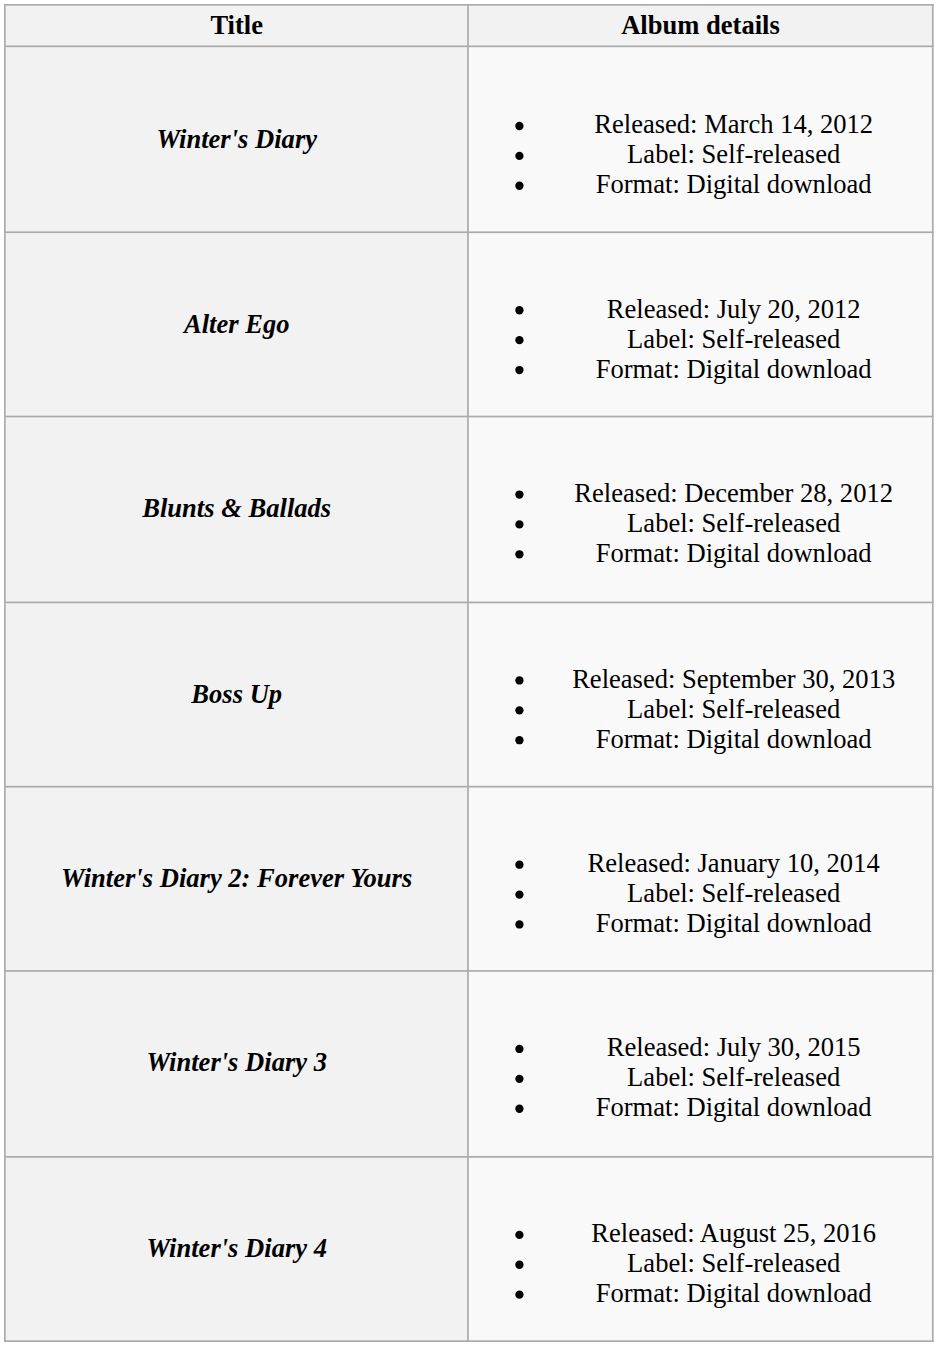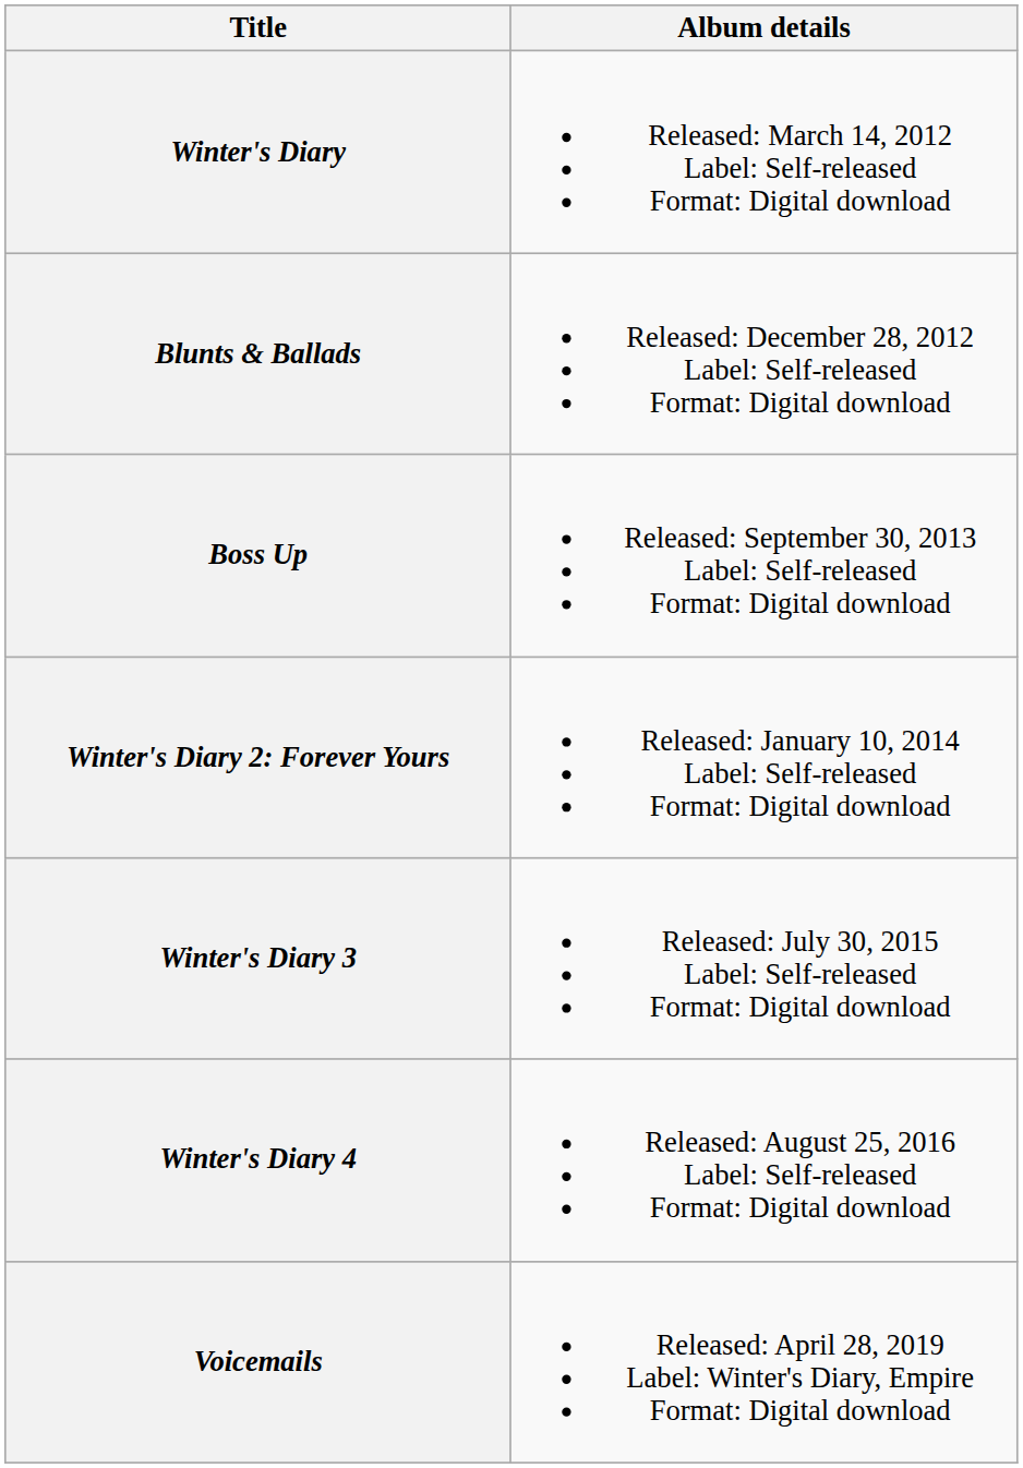 <table India class="wikitable plainrowheaders" style="text-align:center;">
 <tr>
 <th scope="col" style="width:17em;">Title</th>
 <th scope="col" style="width:17em;">Album details</th>
 </tr>
 <tr>
 <th scope="row"><em>Winter's Diary</em></th>
 <td><br><ul><li>Released: March 14, 2012</li><li>Label: Self-released</li><li>Format: Digital download</li></ul></td>
-</tr>
-<tr>
-<th scope="row"><em>Alter Ego</em></th>
-<td><br><ul><li>Released: July 20, 2012</li><li>Label: Self-released</li><li>Format: Digital download</li></ul></td>
 </tr>
 <tr>
 <th scope="row"><em>Blunts & Ballads</em></th>
 <td><br><ul><li>Released: December 28, 2012</li><li>Label: Self-released</li><li>Format: Digital download</li></ul></td>
 </tr>
 <tr>
 <th scope="row"><em>Boss Up</em></th>
 <td><br><ul><li>Released: September 30, 2013</li><li>Label: Self-released</li><li>Format: Digital download</li></ul></td>
 </tr>
 <tr>
 <th scope="row"><em>Winter's Diary 2: Forever Yours</em></th>
 <td><br><ul><li>Released: January 10, 2014</li><li>Label: Self-released</li><li>Format: Digital download</li></ul></td>
 </tr>
 <tr>
 <th scope="row"><em>Winter's Diary 3</em></th>
 <td><br><ul><li>Released: July 30, 2015</li><li>Label: Self-released</li><li>Format: Digital download</li></ul></td>
 </tr>
 <tr>
 <th scope="row"><em>Winter's Diary 4</em></th>
 <td><br><ul><li>Released: August 25, 2016</li><li>Label: Self-released</li><li>Format: Digital download</li></ul></td>
 </tr>
+<tr>
+<th scope="row"><em>Voicemails</em></th>
+<td><br><ul><li>Released: April 28, 2019</li><li>Label: Winter's Diary, Empire</li><li>Format: Digital download</li></ul></td>
+</tr>
 </table>
